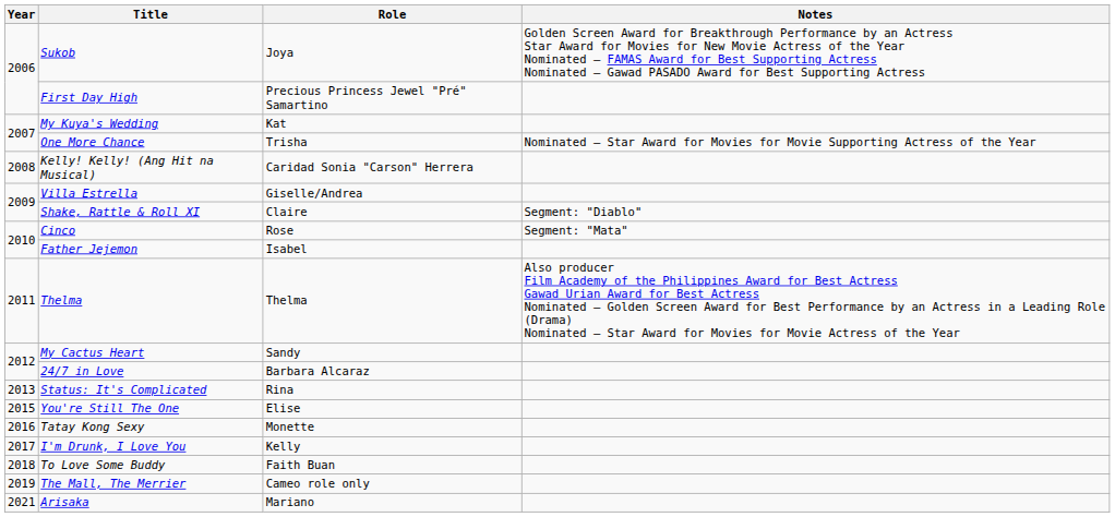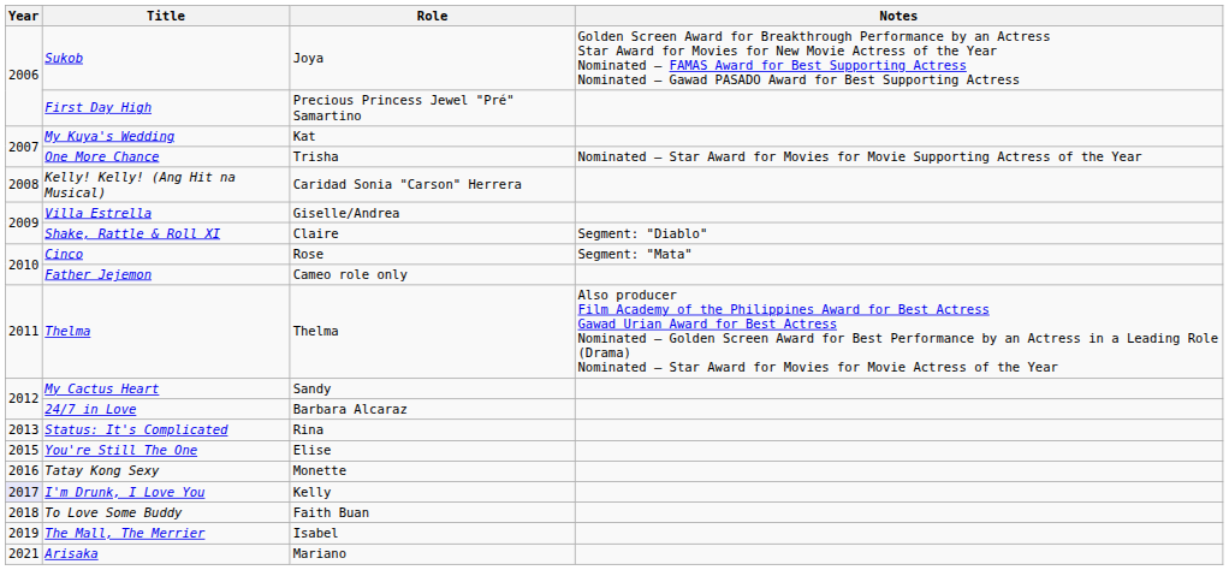 <table class="wikitable">
 <tr>
 <th>Year</th>
 <th>Title</th>
 <th>Role</th>
 <th>Notes</th>
 </tr>
 <tr>
 <td rowspan=2>2006</td>
 <td><em><a href='#'>Sukob</a></em></td>
 <td>Joya</td>
 <td>Golden Screen Award for Breakthrough Performance by an Actress<br>Star Award for Movies for New Movie Actress of the Year<br>Nominated — <a href='#'>FAMAS Award for Best Supporting Actress</a><br>Nominated – Gawad PASADO Award for Best Supporting Actress</td>
 </tr>
 <tr>
 <td><em><a href='#'>First Day High</a></em></td>
 <td>Precious Princess Jewel "Pré" Samartino</td>
 <td></td>
 </tr>
 <tr>
 <td rowspan=2>2007</td>
 <td><em><a href='#'>My Kuya's Wedding</a></em></td>
 <td>Kat</td>
 <td></td>
 </tr>
 <tr>
 <td><em><a href='#'>One More Chance</a></em></td>
 <td>Trisha</td>
 <td>Nominated – Star Award for Movies for Movie Supporting Actress of the Year</td>
 </tr>
 <tr>
 <td>2008</td>
 <td><em>Kelly! Kelly! (Ang Hit na Musical)</em></td>
 <td>Caridad Sonia "Carson" Herrera</td>
 <td></td>
 </tr>
 <tr>
 <td rowspan=2>2009</td>
 <td><em><a href='#'>Villa Estrella</a></em></td>
 <td>Giselle/Andrea</td>
 <td></td>
 </tr>
 <tr>
 <td><em><a href='#'>Shake, Rattle & Roll XI</a></em></td>
 <td>Claire</td>
 <td>Segment: "Diablo"</td>
 </tr>
 <tr>
 <td rowspan=2>2010</td>
 <td><em><a href='#'>Cinco</a></em></td>
 <td>Rose</td>
 <td>Segment: "Mata"</td>
 </tr>
 <tr>
 <td><em><a href='#'>Father Jejemon</a></em></td>
-<td>Isabel</td>
+<td>Cameo role only</td>
 <td></td>
 </tr>
 <tr>
 <td>2011</td>
 <td><em><a href='#'>Thelma</a></em></td>
 <td>Thelma</td>
 <td>Also producer<br><a href='#'>Film Academy of the Philippines Award for Best Actress</a> <br><a href='#'>Gawad Urian Award for Best Actress</a> <br>Nominated – Golden Screen Award for Best Performance by an Actress in a Leading Role (Drama)<br>Nominated – Star Award for Movies for Movie Actress of the Year</td>
 </tr>
 <tr>
 <td rowspan=2>2012</td>
 <td><em><a href='#'>My Cactus Heart</a></em></td>
 <td>Sandy</td>
 <td></td>
 </tr>
 <tr>
 <td><em><a href='#'>24/7 in Love</a></em></td>
 <td>Barbara Alcaraz</td>
 <td></td>
 </tr>
 <tr>
 <td>2013</td>
 <td><em><a href='#'>Status: It's Complicated</a></em></td>
 <td>Rina</td>
 <td></td>
 </tr>
 <tr>
 <td>2015</td>
 <td><em><a href='#'>You're Still The One</a></em></td>
 <td>Elise</td>
 <td></td>
 </tr>
 <tr>
 <td>2016</td>
 <td><em>Tatay Kong Sexy</em></td>
 <td>Monette</td>
 <td></td>
 </tr>
 <tr>
-<td>2017</td>
+<td style="background: lavender;">2017</td>
 <td><em><a href='#'>I'm Drunk, I Love You</a></em></td>
 <td>Kelly</td>
 <td></td>
 </tr>
 <tr>
 <td>2018</td>
 <td><em>To Love Some Buddy</em></td>
 <td>Faith Buan</td>
 <td></td>
 </tr>
 <tr>
 <td>2019</td>
 <td><em><a href='#'>The Mall, The Merrier</a></em></td>
-<td>Cameo role only</td>
+<td>Isabel</td>
 <td></td>
 </tr>
 <tr>
 <td>2021</td>
 <td><em><a href='#'>Arisaka</a></em></td>
 <td>Mariano</td>
 <td></td>
 </tr>
 </table>
